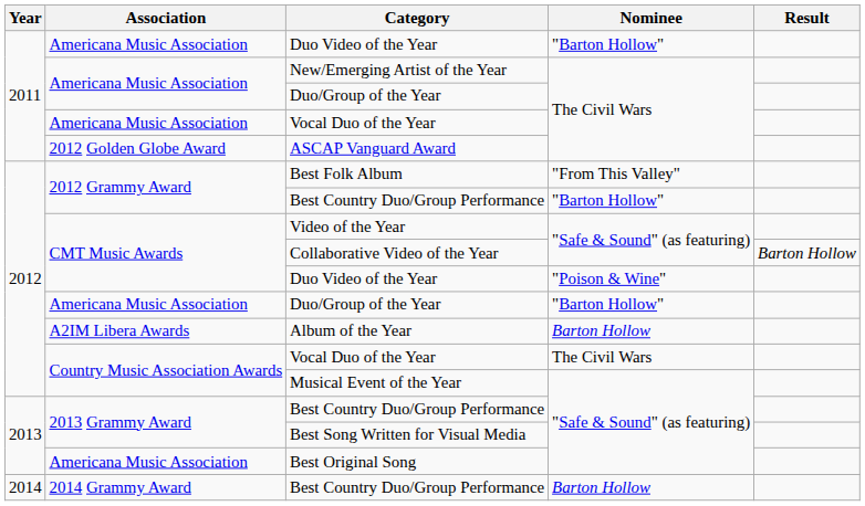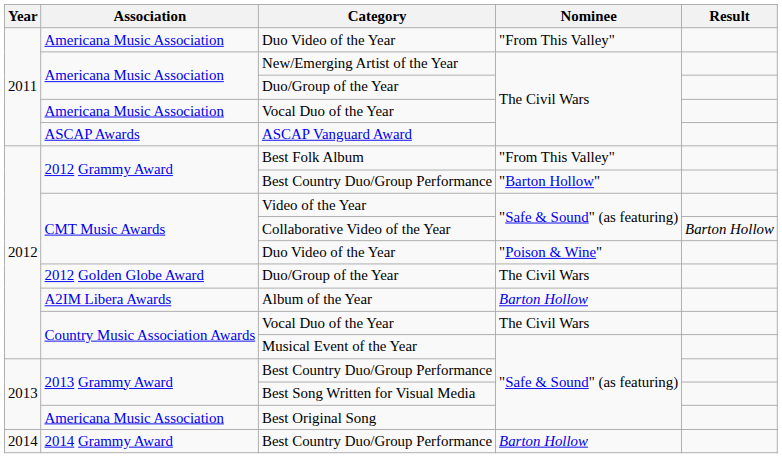 <table class="wikitable">
 <tr>
 <th>Year</th>
 <th>Association</th>
 <th>Category</th>
 <th>Nominee</th>
 <th>Result</th>
 </tr>
 <tr>
 <td rowspan="5">2011</td>
 <td><a href='#'>Americana Music Association</a></td>
 <td>Duo Video of the Year</td>
-<td>"<a href='#'>Barton Hollow</a>"</td>
+<td>"From This Valley"</td>
 <td></td>
 </tr>
 <tr>
 <td rowspan="2"><a href='#'>Americana Music Association</a></td>
 <td>New/Emerging Artist of the Year</td>
 <td rowspan="4">The Civil Wars</td>
 <td></td>
 </tr>
 <tr>
 <td>Duo/Group of the Year</td>
 <td></td>
 </tr>
 <tr>
 <td><a href='#'>Americana Music Association</a></td>
 <td>Vocal Duo of the Year</td>
 <td></td>
 </tr>
 <tr>
-<td><a href='#'>2012</a> <a href='#'>Golden Globe Award</a></td>
+<td><a href='#'>ASCAP Awards</a></td>
 <td><a href='#'>ASCAP Vanguard Award</a></td>
 <td></td>
 </tr>
 <tr>
 <td rowspan="9">2012</td>
 <td rowspan="2"><a href='#'>2012</a> <a href='#'>Grammy Award</a></td>
 <td>Best Folk Album</td>
 <td>"From This Valley"</td>
 <td></td>
 </tr>
 <tr>
 <td>Best Country Duo/Group Performance</td>
 <td>"<a href='#'>Barton Hollow</a>"</td>
 <td></td>
 </tr>
 <tr>
 <td rowspan="3"><a href='#'>CMT Music Awards</a></td>
 <td>Video of the Year</td>
 <td rowspan="2">"<a href='#'>Safe & Sound</a>" (as featuring)</td>
 <td></td>
 </tr>
 <tr>
 <td>Collaborative Video of the Year</td>
 <td><em>Barton Hollow</em> </td>
 </tr>
 <tr>
 <td>Duo Video of the Year</td>
 <td>"<a href='#'>Poison & Wine</a>"</td>
 <td></td>
 </tr>
 <tr>
-<td><a href='#'>Americana Music Association</a></td>
+<td><a href='#'>2012</a> <a href='#'>Golden Globe Award</a></td>
 <td>Duo/Group of the Year</td>
-<td>"<a href='#'>Barton Hollow</a>"</td>
+<td>The Civil Wars</td>
 <td></td>
 </tr>
 <tr>
 <td><a href='#'>A2IM Libera Awards</a></td>
 <td>Album of the Year</td>
 <td><em><a href='#'>Barton Hollow</a></em></td>
 <td></td>
 </tr>
 <tr>
 <td rowspan="2"><a href='#'>Country Music Association Awards</a></td>
 <td>Vocal Duo of the Year</td>
 <td>The Civil Wars</td>
 <td></td>
 </tr>
 <tr>
 <td>Musical Event of the Year</td>
 <td rowspan="4">"<a href='#'>Safe & Sound</a>" (as featuring)</td>
 <td></td>
 </tr>
 <tr>
 <td rowspan="3">2013</td>
 <td rowspan="2"><a href='#'>2013</a> <a href='#'>Grammy Award</a></td>
 <td>Best Country Duo/Group Performance</td>
 <td></td>
 </tr>
 <tr>
 <td>Best Song Written for Visual Media</td>
 <td></td>
 </tr>
 <tr>
 <td><a href='#'>Americana Music Association</a></td>
 <td>Best Original Song</td>
 <td></td>
 </tr>
 <tr>
 <td>2014</td>
 <td><a href='#'>2014</a> <a href='#'>Grammy Award</a></td>
 <td>Best Country Duo/Group Performance</td>
 <td><em><a href='#'>Barton Hollow</a></em></td>
 <td></td>
 </tr>
 </table>
